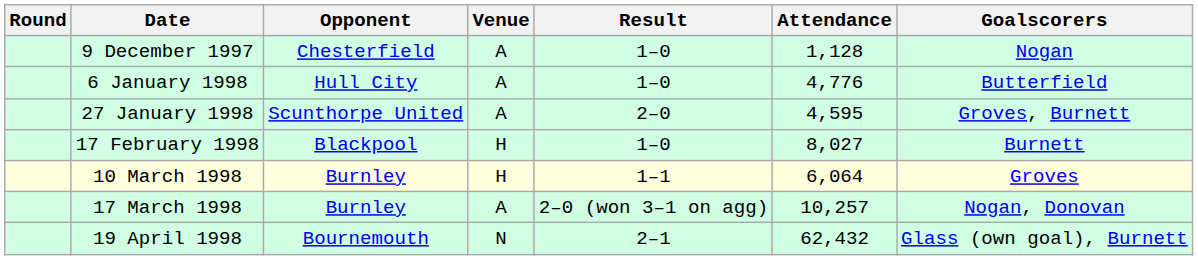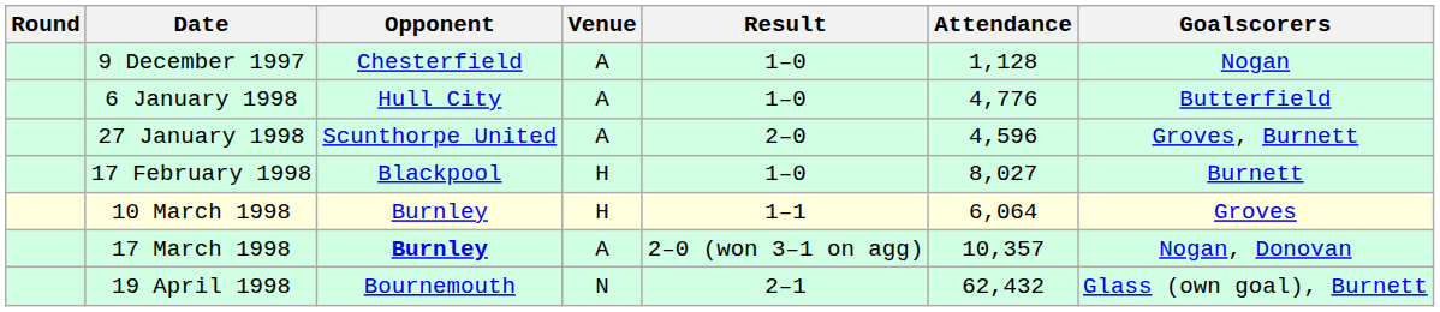 <table class="wikitable sortable" style="text-align:center">
 <tr>
 <th>Round</th>
 <th>Date</th>
 <th>Opponent</th>
 <th>Venue</th>
 <th>Result</th>
 <th>Attendance</th>
 <th>Goalscorers</th>
 </tr>
 <tr style="background-color: #d0ffe3;">
 <td></td>
 <td>9 December 1997</td>
 <td><a href='#'>Chesterfield</a></td>
 <td>A</td>
 <td>1–0</td>
 <td>1,128</td>
 <td><a href='#'>Nogan</a></td>
 </tr>
 <tr style="background-color: #d0ffe3;">
 <td></td>
 <td>6 January 1998</td>
 <td><a href='#'>Hull City</a></td>
 <td>A</td>
 <td>1–0</td>
 <td>4,776</td>
 <td><a href='#'>Butterfield</a></td>
 </tr>
 <tr style="background-color: #d0ffe3;">
 <td></td>
 <td>27 January 1998</td>
 <td><a href='#'>Scunthorpe United</a></td>
 <td>A</td>
 <td>2–0</td>
-<td>4,595</td>
+<td>4,596</td>
 <td><a href='#'>Groves</a>, <a href='#'>Burnett</a></td>
 </tr>
 <tr style="background-color: #d0ffe3;">
 <td></td>
 <td>17 February 1998</td>
 <td><a href='#'>Blackpool</a></td>
 <td>H</td>
 <td>1–0</td>
 <td>8,027</td>
 <td><a href='#'>Burnett</a></td>
 </tr>
 <tr style="background-color: #ffffdd;">
 <td></td>
 <td>10 March 1998</td>
 <td><a href='#'>Burnley</a></td>
 <td>H</td>
 <td>1–1</td>
 <td>6,064</td>
 <td><a href='#'>Groves</a></td>
 </tr>
 <tr style="background-color: #d0ffe3;">
 <td></td>
 <td>17 March 1998</td>
-<td><a href='#'>Burnley</a></td>
+<td><strong><a href='#'>Burnley</a></strong></td>
 <td>A</td>
 <td>2–0 (won 3–1 on agg)</td>
-<td>10,257</td>
+<td>10,357</td>
 <td><a href='#'>Nogan</a>, <a href='#'>Donovan</a></td>
 </tr>
 <tr style="background-color: #d0ffe3;">
 <td></td>
 <td>19 April 1998</td>
 <td><a href='#'>Bournemouth</a></td>
 <td>N</td>
 <td>2–1</td>
 <td>62,432</td>
 <td><a href='#'>Glass</a> (own goal), <a href='#'>Burnett</a></td>
 </tr>
 </table>
